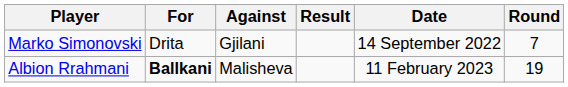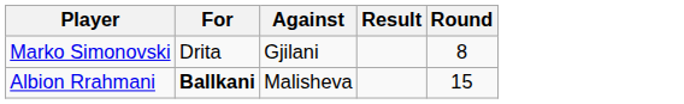 <table class="wikitable">
 <tr>
 <th>Player</th>
 <th>For</th>
 <th>Against</th>
 <th>Result</th>
-<th>Date</th>
 <th>Round</th>
 </tr>
 <tr>
 <td> <a href='#'>Marko Simonovski</a></td>
 <td>Drita</td>
 <td>Gjilani</td>
 <td align="center"></td>
-<td align="center">14 September 2022</td>
-<td align="center">7</td>
+<td align="center">8</td>
 </tr>
 <tr>
 <td> <a href='#'>Albion Rrahmani</a></td>
 <td><strong>Ballkani</strong></td>
 <td>Malisheva</td>
 <td align="center"></td>
-<td align="center">11 February 2023</td>
-<td align="center">19</td>
+<td align="center">15</td>
 </tr>
 </table>
